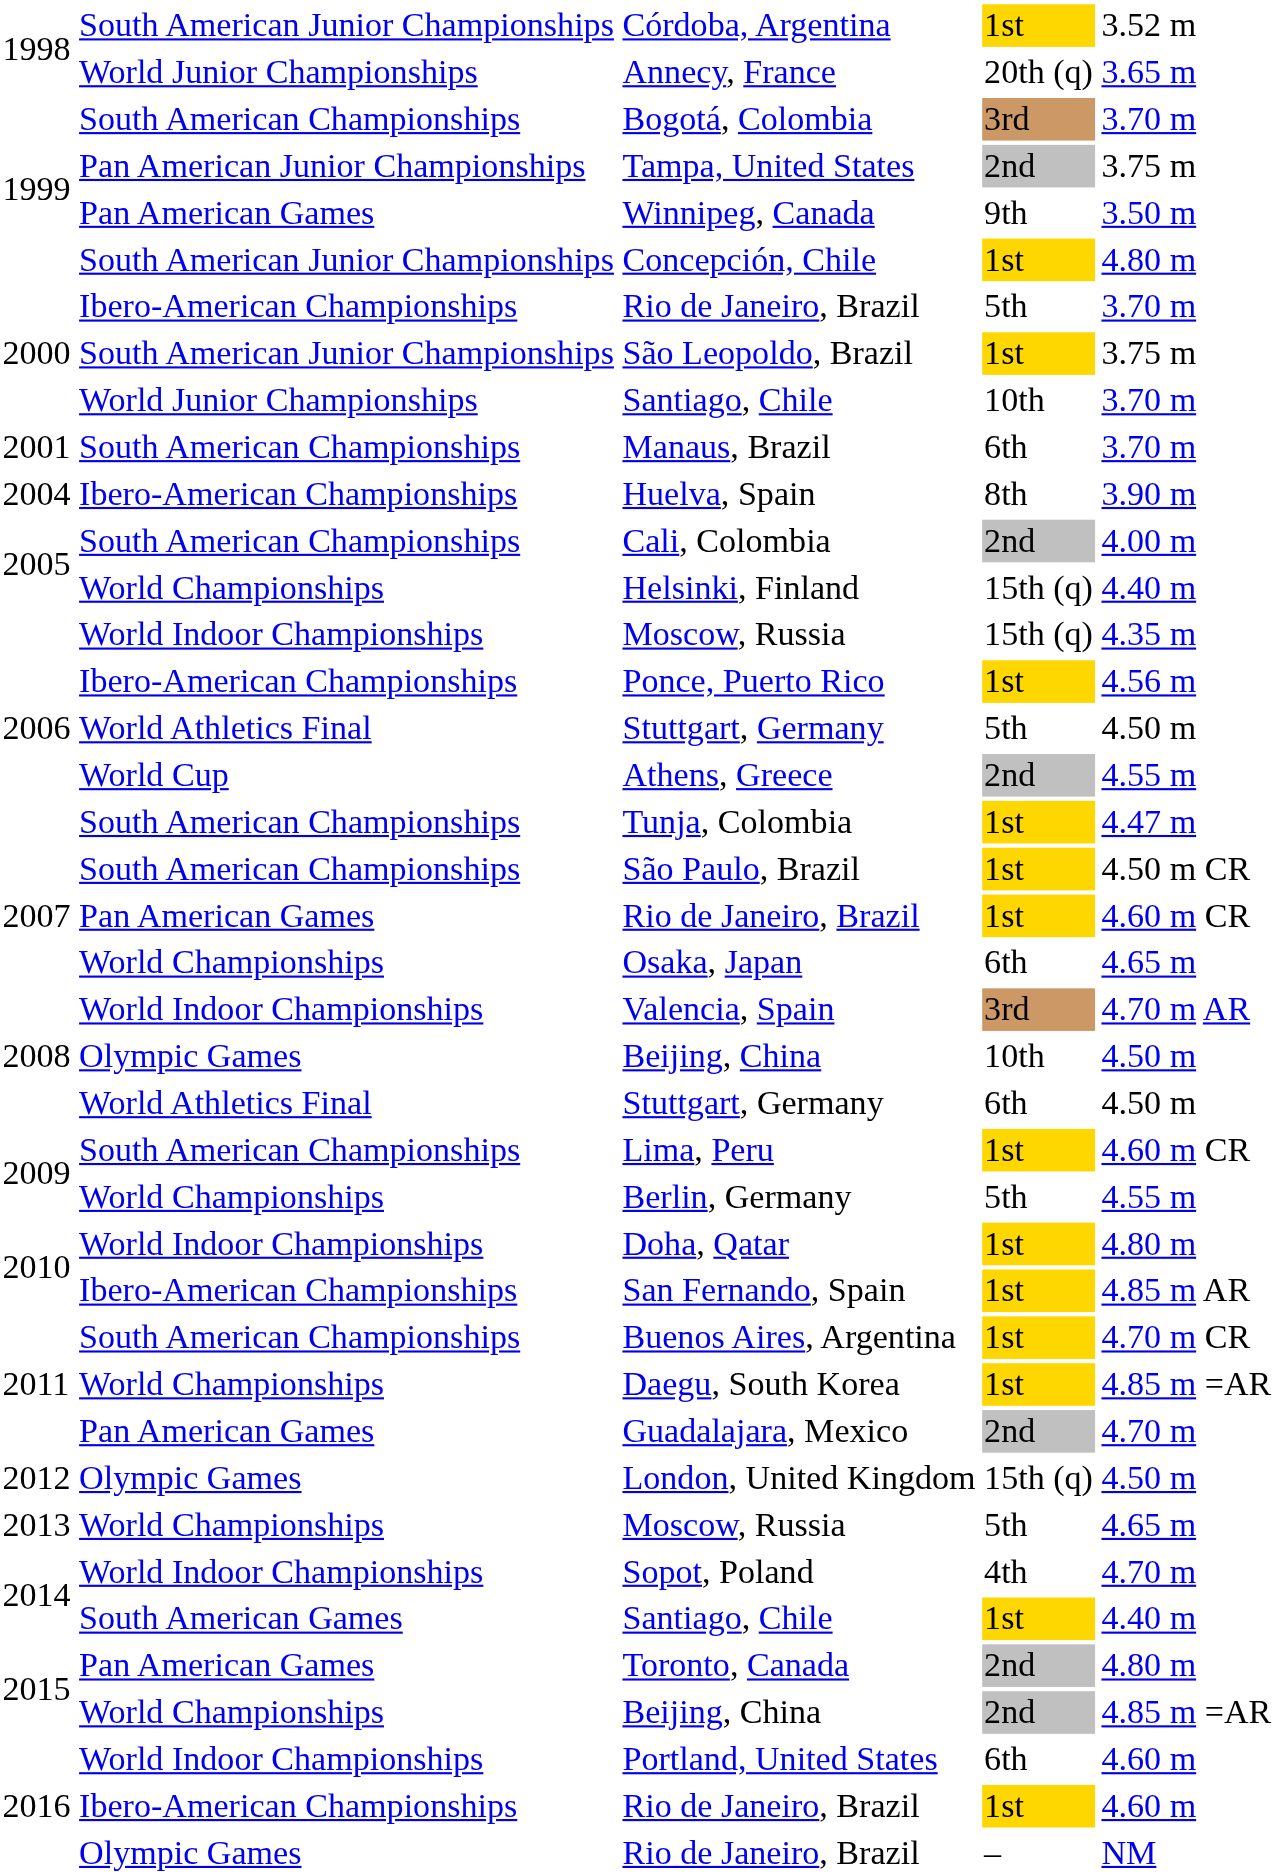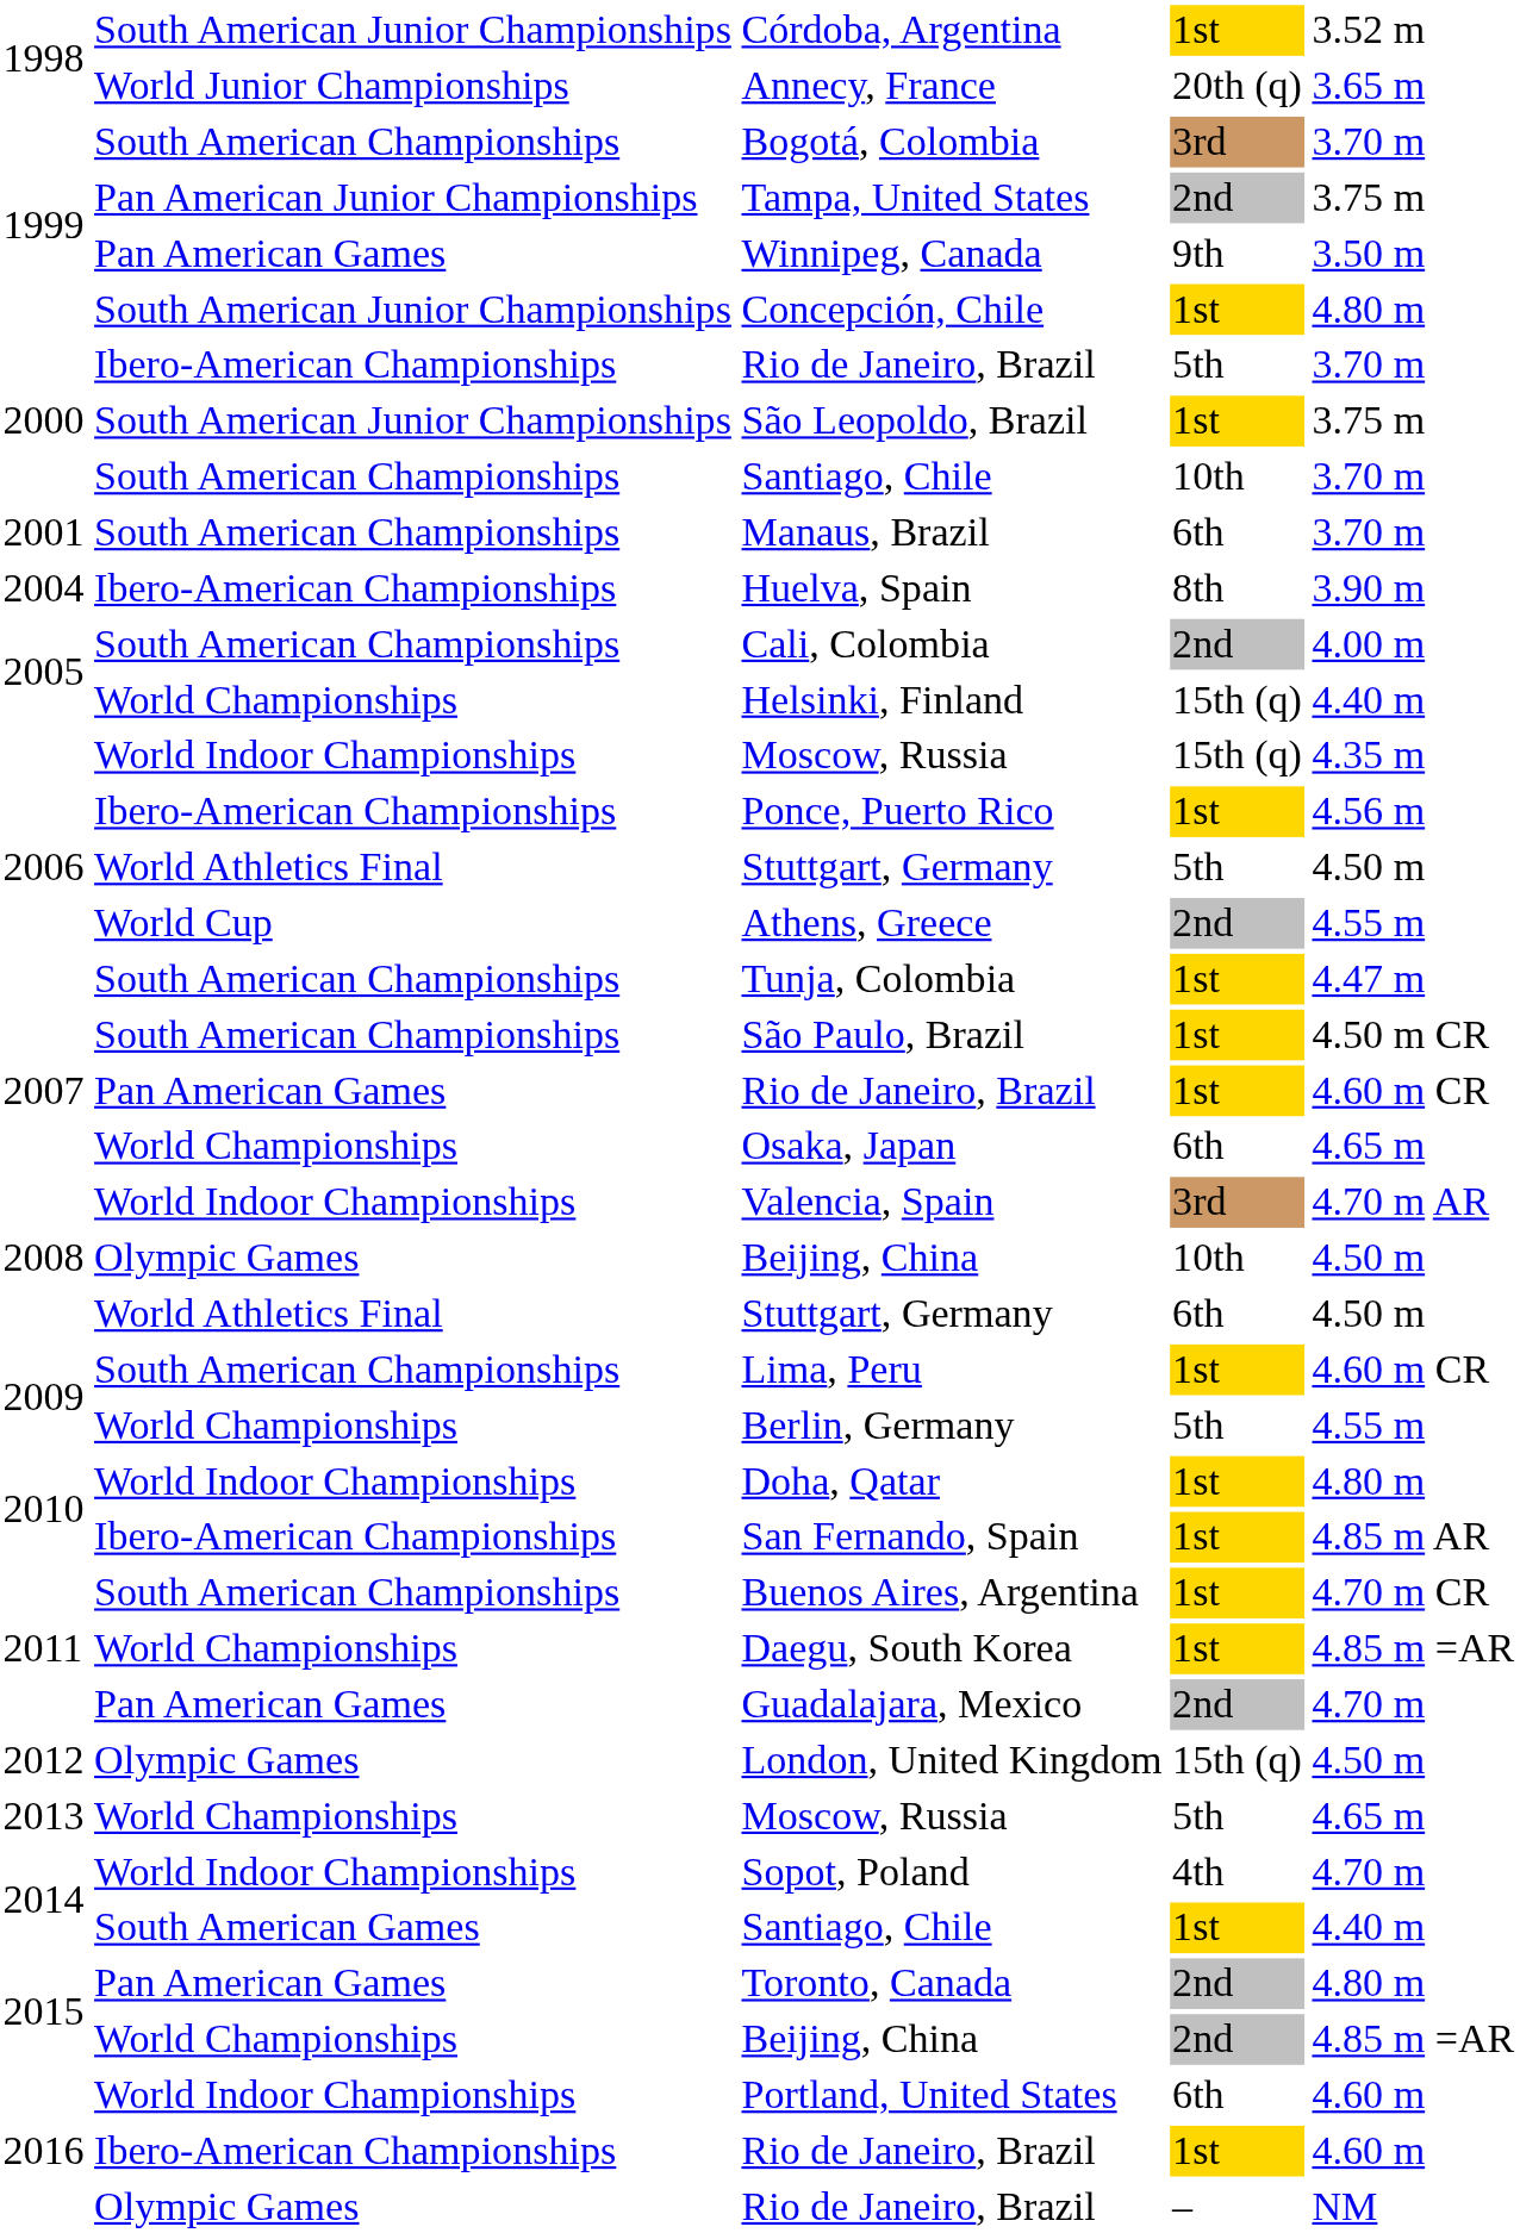 <table>
 <tr>
 <td rowspan=2>1998</td>
 <td><a href='#'>South American Junior Championships</a></td>
 <td><a href='#'>Córdoba, Argentina</a></td>
 <td bgcolor=gold>1st</td>
 <td>3.52 m</td>
 </tr>
 <tr>
 <td><a href='#'>World Junior Championships</a></td>
 <td><a href='#'>Annecy</a>, <a href='#'>France</a></td>
 <td>20th (q)</td>
 <td><a href='#'>3.65 m</a></td>
 </tr>
 <tr>
 <td rowspan=4>1999</td>
 <td><a href='#'>South American Championships</a></td>
 <td><a href='#'>Bogotá</a>, <a href='#'>Colombia</a></td>
 <td bgcolor=cc9966>3rd</td>
 <td><a href='#'>3.70 m</a></td>
 </tr>
 <tr>
 <td><a href='#'>Pan American Junior Championships</a></td>
 <td><a href='#'>Tampa, United States</a></td>
 <td bgcolor=silver>2nd</td>
 <td>3.75 m</td>
 </tr>
 <tr>
 <td><a href='#'>Pan American Games</a></td>
 <td><a href='#'>Winnipeg</a>, <a href='#'>Canada</a></td>
 <td>9th</td>
 <td><a href='#'>3.50 m</a></td>
 </tr>
 <tr>
 <td><a href='#'>South American Junior Championships</a></td>
 <td><a href='#'>Concepción, Chile</a></td>
 <td bgcolor=gold>1st</td>
 <td><a href='#'>4.80 m</a></td>
 </tr>
 <tr>
 <td rowspan=3>2000</td>
 <td><a href='#'>Ibero-American Championships</a></td>
 <td><a href='#'>Rio de Janeiro</a>, Brazil</td>
 <td>5th</td>
 <td><a href='#'>3.70 m</a></td>
 </tr>
 <tr>
 <td><a href='#'>South American Junior Championships</a></td>
 <td><a href='#'>São Leopoldo</a>, Brazil</td>
 <td bgcolor=gold>1st</td>
 <td>3.75 m</td>
 </tr>
 <tr>
-<td><a href='#'>World Junior Championships</a></td>
+<td><a href='#'>South American Championships</a></td>
 <td><a href='#'>Santiago</a>, <a href='#'>Chile</a></td>
 <td>10th</td>
 <td><a href='#'>3.70 m</a></td>
 </tr>
 <tr>
 <td>2001</td>
 <td><a href='#'>South American Championships</a></td>
 <td><a href='#'>Manaus</a>, Brazil</td>
 <td>6th</td>
 <td><a href='#'>3.70 m</a></td>
 </tr>
 <tr>
 <td>2004</td>
 <td><a href='#'>Ibero-American Championships</a></td>
 <td><a href='#'>Huelva</a>, Spain</td>
 <td>8th</td>
 <td><a href='#'>3.90 m</a></td>
 </tr>
 <tr>
 <td rowspan=2>2005</td>
 <td><a href='#'>South American Championships</a></td>
 <td><a href='#'>Cali</a>, Colombia</td>
 <td bgcolor=silver>2nd</td>
 <td><a href='#'>4.00 m</a></td>
 </tr>
 <tr>
 <td><a href='#'>World Championships</a></td>
 <td><a href='#'>Helsinki</a>, Finland</td>
 <td>15th (q)</td>
 <td><a href='#'>4.40 m</a></td>
 </tr>
 <tr>
 <td rowspan=5>2006</td>
 <td><a href='#'>World Indoor Championships</a></td>
 <td><a href='#'>Moscow</a>, Russia</td>
 <td>15th (q)</td>
 <td><a href='#'>4.35 m</a></td>
 </tr>
 <tr>
 <td><a href='#'>Ibero-American Championships</a></td>
 <td><a href='#'>Ponce, Puerto Rico</a></td>
 <td bgcolor=gold>1st</td>
 <td><a href='#'>4.56 m</a></td>
 </tr>
 <tr>
 <td><a href='#'>World Athletics Final</a></td>
 <td><a href='#'>Stuttgart</a>, <a href='#'>Germany</a></td>
 <td>5th</td>
 <td>4.50 m</td>
 </tr>
 <tr>
 <td><a href='#'>World Cup</a></td>
 <td><a href='#'>Athens</a>, <a href='#'>Greece</a></td>
 <td bgcolor="silver">2nd</td>
 <td><a href='#'>4.55 m</a></td>
 </tr>
 <tr>
 <td><a href='#'>South American Championships</a></td>
 <td><a href='#'>Tunja</a>, Colombia</td>
 <td bgcolor=gold>1st</td>
 <td><a href='#'>4.47 m</a></td>
 </tr>
 <tr>
 <td rowspan=3>2007</td>
 <td><a href='#'>South American Championships</a></td>
 <td><a href='#'>São Paulo</a>, Brazil</td>
 <td bgcolor="gold">1st</td>
 <td>4.50 m CR</td>
 </tr>
 <tr>
 <td><a href='#'>Pan American Games</a></td>
 <td><a href='#'>Rio de Janeiro</a>, <a href='#'>Brazil</a></td>
 <td bgcolor="gold">1st</td>
 <td><a href='#'>4.60 m</a> CR</td>
 </tr>
 <tr>
 <td><a href='#'>World Championships</a></td>
 <td><a href='#'>Osaka</a>, <a href='#'>Japan</a></td>
 <td>6th</td>
 <td><a href='#'>4.65 m</a></td>
 </tr>
 <tr>
 <td rowspan=3>2008</td>
 <td><a href='#'>World Indoor Championships</a></td>
 <td><a href='#'>Valencia</a>, <a href='#'>Spain</a></td>
 <td bgcolor="cc9966">3rd</td>
 <td><a href='#'>4.70 m</a> <a href='#'>AR</a></td>
 </tr>
 <tr>
 <td><a href='#'>Olympic Games</a></td>
 <td><a href='#'>Beijing</a>, <a href='#'>China</a></td>
 <td>10th</td>
 <td><a href='#'>4.50 m</a></td>
 </tr>
 <tr>
 <td><a href='#'>World Athletics Final</a></td>
 <td><a href='#'>Stuttgart</a>, Germany</td>
 <td>6th</td>
 <td>4.50 m</td>
 </tr>
 <tr>
 <td rowspan=2>2009</td>
 <td><a href='#'>South American Championships</a></td>
 <td><a href='#'>Lima</a>, <a href='#'>Peru</a></td>
 <td bgcolor="gold">1st</td>
 <td><a href='#'>4.60 m</a> CR</td>
 </tr>
 <tr>
 <td><a href='#'>World Championships</a></td>
 <td><a href='#'>Berlin</a>, Germany</td>
 <td>5th</td>
 <td><a href='#'>4.55 m</a></td>
 </tr>
 <tr>
 <td rowspan=2>2010</td>
 <td><a href='#'>World Indoor Championships</a></td>
 <td><a href='#'>Doha</a>, <a href='#'>Qatar</a></td>
 <td bgcolor="gold">1st</td>
 <td><a href='#'>4.80 m</a></td>
 </tr>
 <tr>
 <td><a href='#'>Ibero-American Championships</a></td>
 <td><a href='#'>San Fernando</a>, Spain</td>
 <td bgcolor=gold>1st</td>
 <td><a href='#'>4.85 m</a> AR</td>
 </tr>
 <tr>
 <td rowspan=3>2011</td>
 <td><a href='#'>South American Championships</a></td>
 <td><a href='#'>Buenos Aires</a>, Argentina</td>
 <td bgcolor=gold>1st</td>
 <td><a href='#'>4.70 m</a> CR</td>
 </tr>
 <tr>
 <td><a href='#'>World Championships</a></td>
 <td><a href='#'>Daegu</a>, South Korea</td>
 <td bgcolor=gold>1st</td>
 <td><a href='#'>4.85 m</a> =AR</td>
 </tr>
 <tr>
 <td><a href='#'>Pan American Games</a></td>
 <td><a href='#'>Guadalajara</a>, Mexico</td>
 <td bgcolor="silver">2nd</td>
 <td><a href='#'>4.70 m</a></td>
 </tr>
 <tr>
 <td>2012</td>
 <td><a href='#'>Olympic Games</a></td>
 <td><a href='#'>London</a>, United Kingdom</td>
 <td>15th (q)</td>
 <td><a href='#'>4.50 m</a></td>
 </tr>
 <tr>
 <td>2013</td>
 <td><a href='#'>World Championships</a></td>
 <td><a href='#'>Moscow</a>, Russia</td>
 <td>5th</td>
 <td><a href='#'>4.65 m</a></td>
 </tr>
 <tr>
 <td rowspan=2>2014</td>
 <td><a href='#'>World Indoor Championships</a></td>
 <td><a href='#'>Sopot</a>, Poland</td>
 <td>4th</td>
 <td><a href='#'>4.70 m</a></td>
 </tr>
 <tr>
 <td><a href='#'>South American Games</a></td>
 <td><a href='#'>Santiago</a>, <a href='#'>Chile</a></td>
 <td bgcolor=gold>1st</td>
 <td><a href='#'>4.40 m</a></td>
 </tr>
 <tr>
 <td rowspan=2>2015</td>
 <td><a href='#'>Pan American Games</a></td>
 <td><a href='#'>Toronto</a>, <a href='#'>Canada</a></td>
 <td bgcolor=silver>2nd</td>
 <td><a href='#'>4.80 m</a></td>
 </tr>
 <tr>
 <td><a href='#'>World Championships</a></td>
 <td><a href='#'>Beijing</a>, China</td>
 <td bgcolor=silver>2nd</td>
 <td><a href='#'>4.85 m</a> =AR</td>
 </tr>
 <tr>
 <td rowspan=3>2016</td>
 <td><a href='#'>World Indoor Championships</a></td>
 <td><a href='#'>Portland, United States</a></td>
 <td>6th</td>
 <td><a href='#'>4.60 m</a></td>
 </tr>
 <tr>
 <td><a href='#'>Ibero-American Championships</a></td>
 <td><a href='#'>Rio de Janeiro</a>, Brazil</td>
 <td bgcolor=gold>1st</td>
 <td><a href='#'>4.60 m</a></td>
 </tr>
 <tr>
 <td><a href='#'>Olympic Games</a></td>
 <td><a href='#'>Rio de Janeiro</a>, Brazil</td>
 <td>–</td>
 <td><a href='#'>NM</a></td>
 </tr>
 </table>
